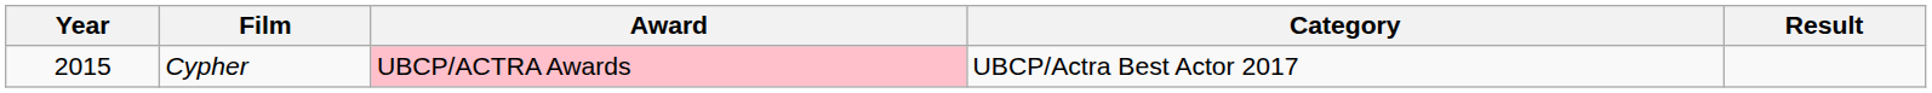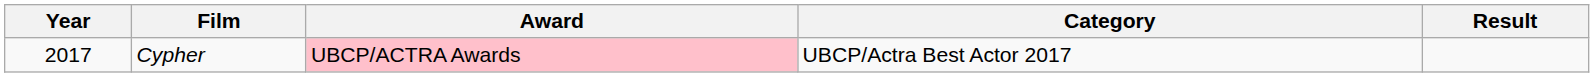 <table class="wikitable sortable" width="95%">
 <tr>
 <th scope="col">Year</th>
 <th scope="col">Film</th>
 <th scope="col">Award</th>
 <th scope="col">Category</th>
 <th scope="col">Result</th>
 </tr>
 <tr>
-<td align="center">2015</td>
+<td align="center">2017</td>
 <td><em>Cypher</em></td>
 <td style="background: pink;">UBCP/ACTRA Awards</td>
 <td>UBCP/Actra Best Actor 2017</td>
 <td></td>
 </tr>
 </table>
